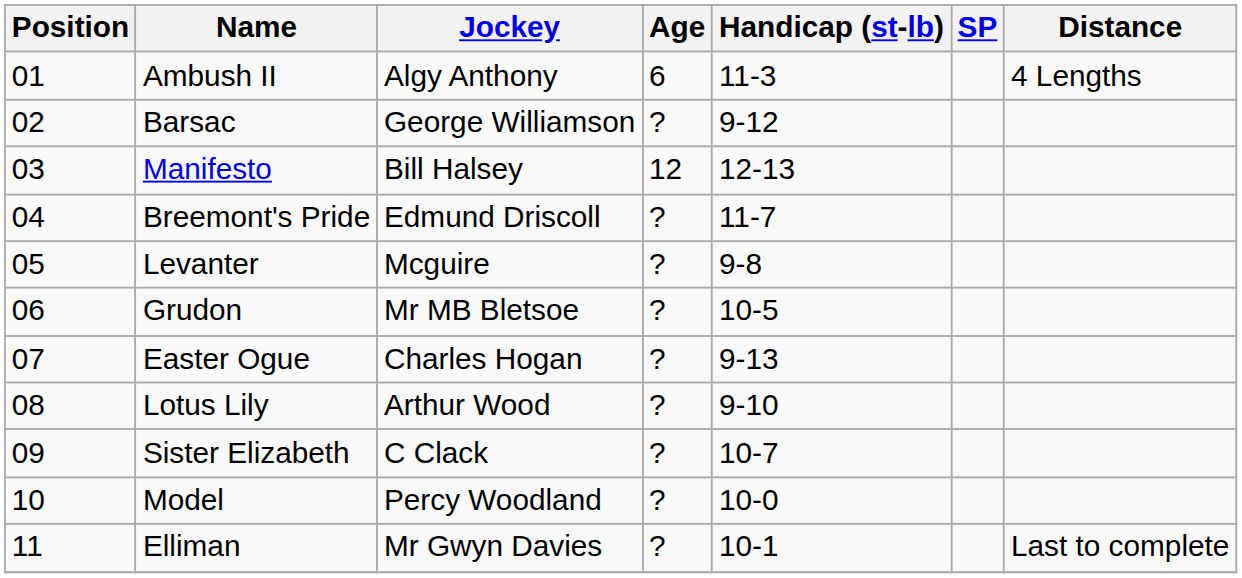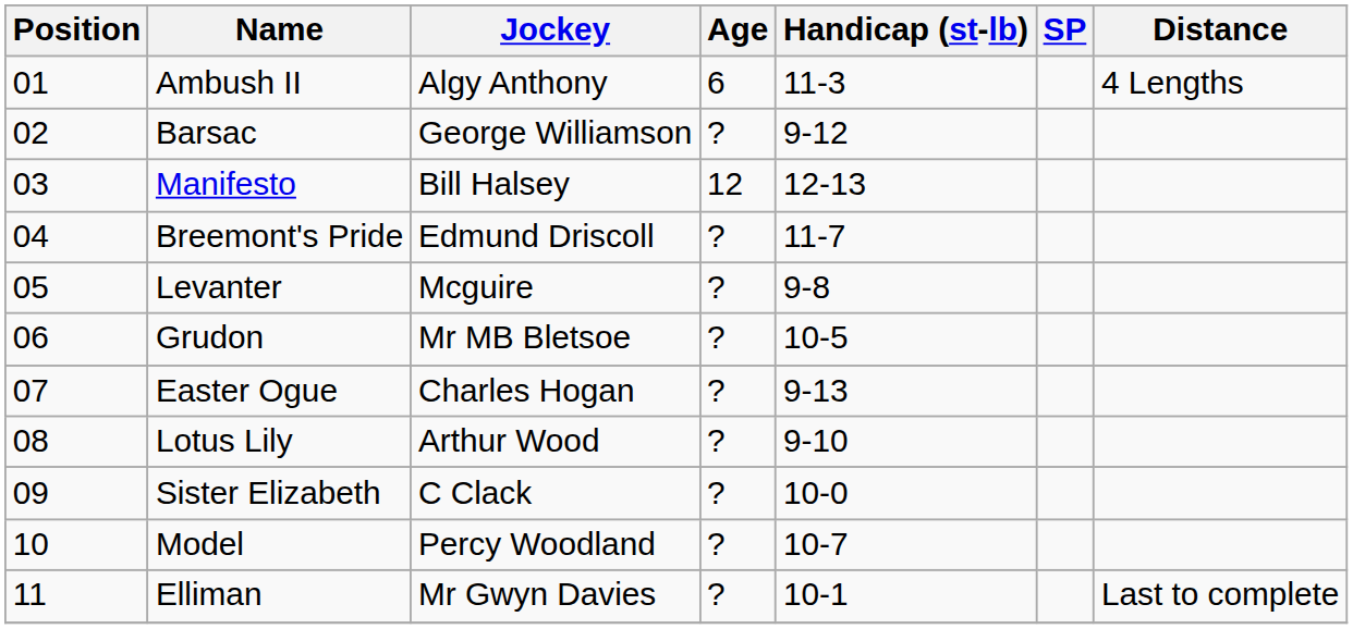 <table class="wikitable sortable">
 <tr>
 <th data-sort-type="number">Position</th>
 <th>Name</th>
 <th><a href='#'>Jockey</a></th>
 <th data-sort-type="number">Age</th>
 <th>Handicap (<a href='#'>st</a>-<a href='#'>lb</a>)</th>
 <th><a href='#'>SP</a></th>
 <th>Distance</th>
 </tr>
 <tr>
 <td>01</td>
 <td>Ambush II</td>
 <td>Algy Anthony</td>
 <td>6</td>
 <td>11-3</td>
 <td></td>
 <td>4 Lengths</td>
 </tr>
 <tr>
 <td>02</td>
 <td>Barsac</td>
 <td>George Williamson</td>
 <td>?</td>
 <td>9-12</td>
 <td></td>
 <td></td>
 </tr>
 <tr>
 <td>03</td>
 <td><a href='#'>Manifesto</a></td>
 <td>Bill Halsey</td>
 <td>12</td>
 <td>12-13</td>
 <td></td>
 <td></td>
 </tr>
 <tr>
 <td>04</td>
 <td>Breemont's Pride</td>
 <td>Edmund Driscoll</td>
 <td>?</td>
 <td>11-7</td>
 <td></td>
 <td></td>
 </tr>
 <tr>
 <td>05</td>
 <td>Levanter</td>
 <td>Mcguire</td>
 <td>?</td>
 <td>9-8</td>
 <td></td>
 <td></td>
 </tr>
 <tr>
 <td>06</td>
 <td>Grudon</td>
 <td>Mr MB Bletsoe</td>
 <td>?</td>
 <td>10-5</td>
 <td></td>
 <td></td>
 </tr>
 <tr>
 <td>07</td>
 <td>Easter Ogue</td>
 <td>Charles Hogan</td>
 <td>?</td>
 <td>9-13</td>
 <td></td>
 <td></td>
 </tr>
 <tr>
 <td>08</td>
 <td>Lotus Lily</td>
 <td>Arthur Wood</td>
 <td>?</td>
 <td>9-10</td>
 <td></td>
 <td></td>
 </tr>
 <tr>
 <td>09</td>
 <td>Sister Elizabeth</td>
 <td>C Clack</td>
 <td>?</td>
-<td>10-7</td>
+<td>10-0</td>
 <td></td>
 <td></td>
 </tr>
 <tr>
 <td>10</td>
 <td>Model</td>
 <td>Percy Woodland</td>
 <td>?</td>
-<td>10-0</td>
+<td>10-7</td>
 <td></td>
 <td></td>
 </tr>
 <tr>
 <td>11</td>
 <td>Elliman</td>
 <td>Mr Gwyn Davies</td>
 <td>?</td>
 <td>10-1</td>
 <td></td>
 <td>Last to complete</td>
 </tr>
 <tr>
 </tr>
 </table>
